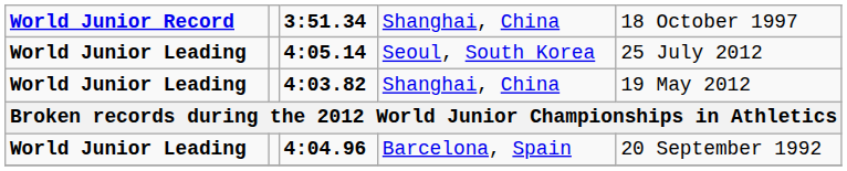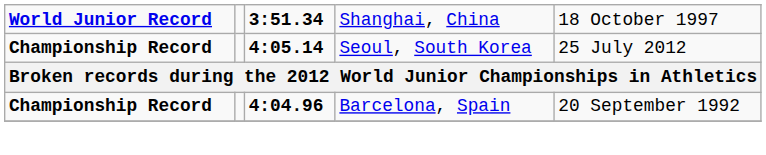 <table class="wikitable">
 <tr>
 <td><strong><a href='#'>World Junior Record</a></strong></td>
 <td></td>
 <td><strong>3:51.34</strong></td>
 <td><a href='#'>Shanghai</a>, <a href='#'>China</a></td>
 <td>18 October 1997</td>
 </tr>
 <tr>
-<td><strong>World Junior Leading</strong></td>
+<td><strong>Championship Record</strong></td>
 <td></td>
 <td><strong>4:05.14</strong></td>
 <td><a href='#'>Seoul</a>, <a href='#'>South Korea</a></td>
 <td>25 July 2012</td>
 </tr>
 <tr>
-<td><strong>World Junior Leading</strong></td>
-<td></td>
-<td><strong>4:03.82</strong></td>
-<td><a href='#'>Shanghai</a>, <a href='#'>China</a></td>
-<td>19 May 2012</td>
-</tr>
-<tr>
 <th colspan="5">Broken records during the 2012 World Junior Championships in Athletics</th>
 </tr>
 <tr>
-<td><strong>World Junior Leading</strong></td>
+<td><strong>Championship Record</strong></td>
 <td></td>
 <td><strong>4:04.96</strong></td>
 <td><a href='#'>Barcelona</a>, <a href='#'>Spain</a></td>
 <td>20 September 1992</td>
 </tr>
 <tr>
 </tr>
 </table>
